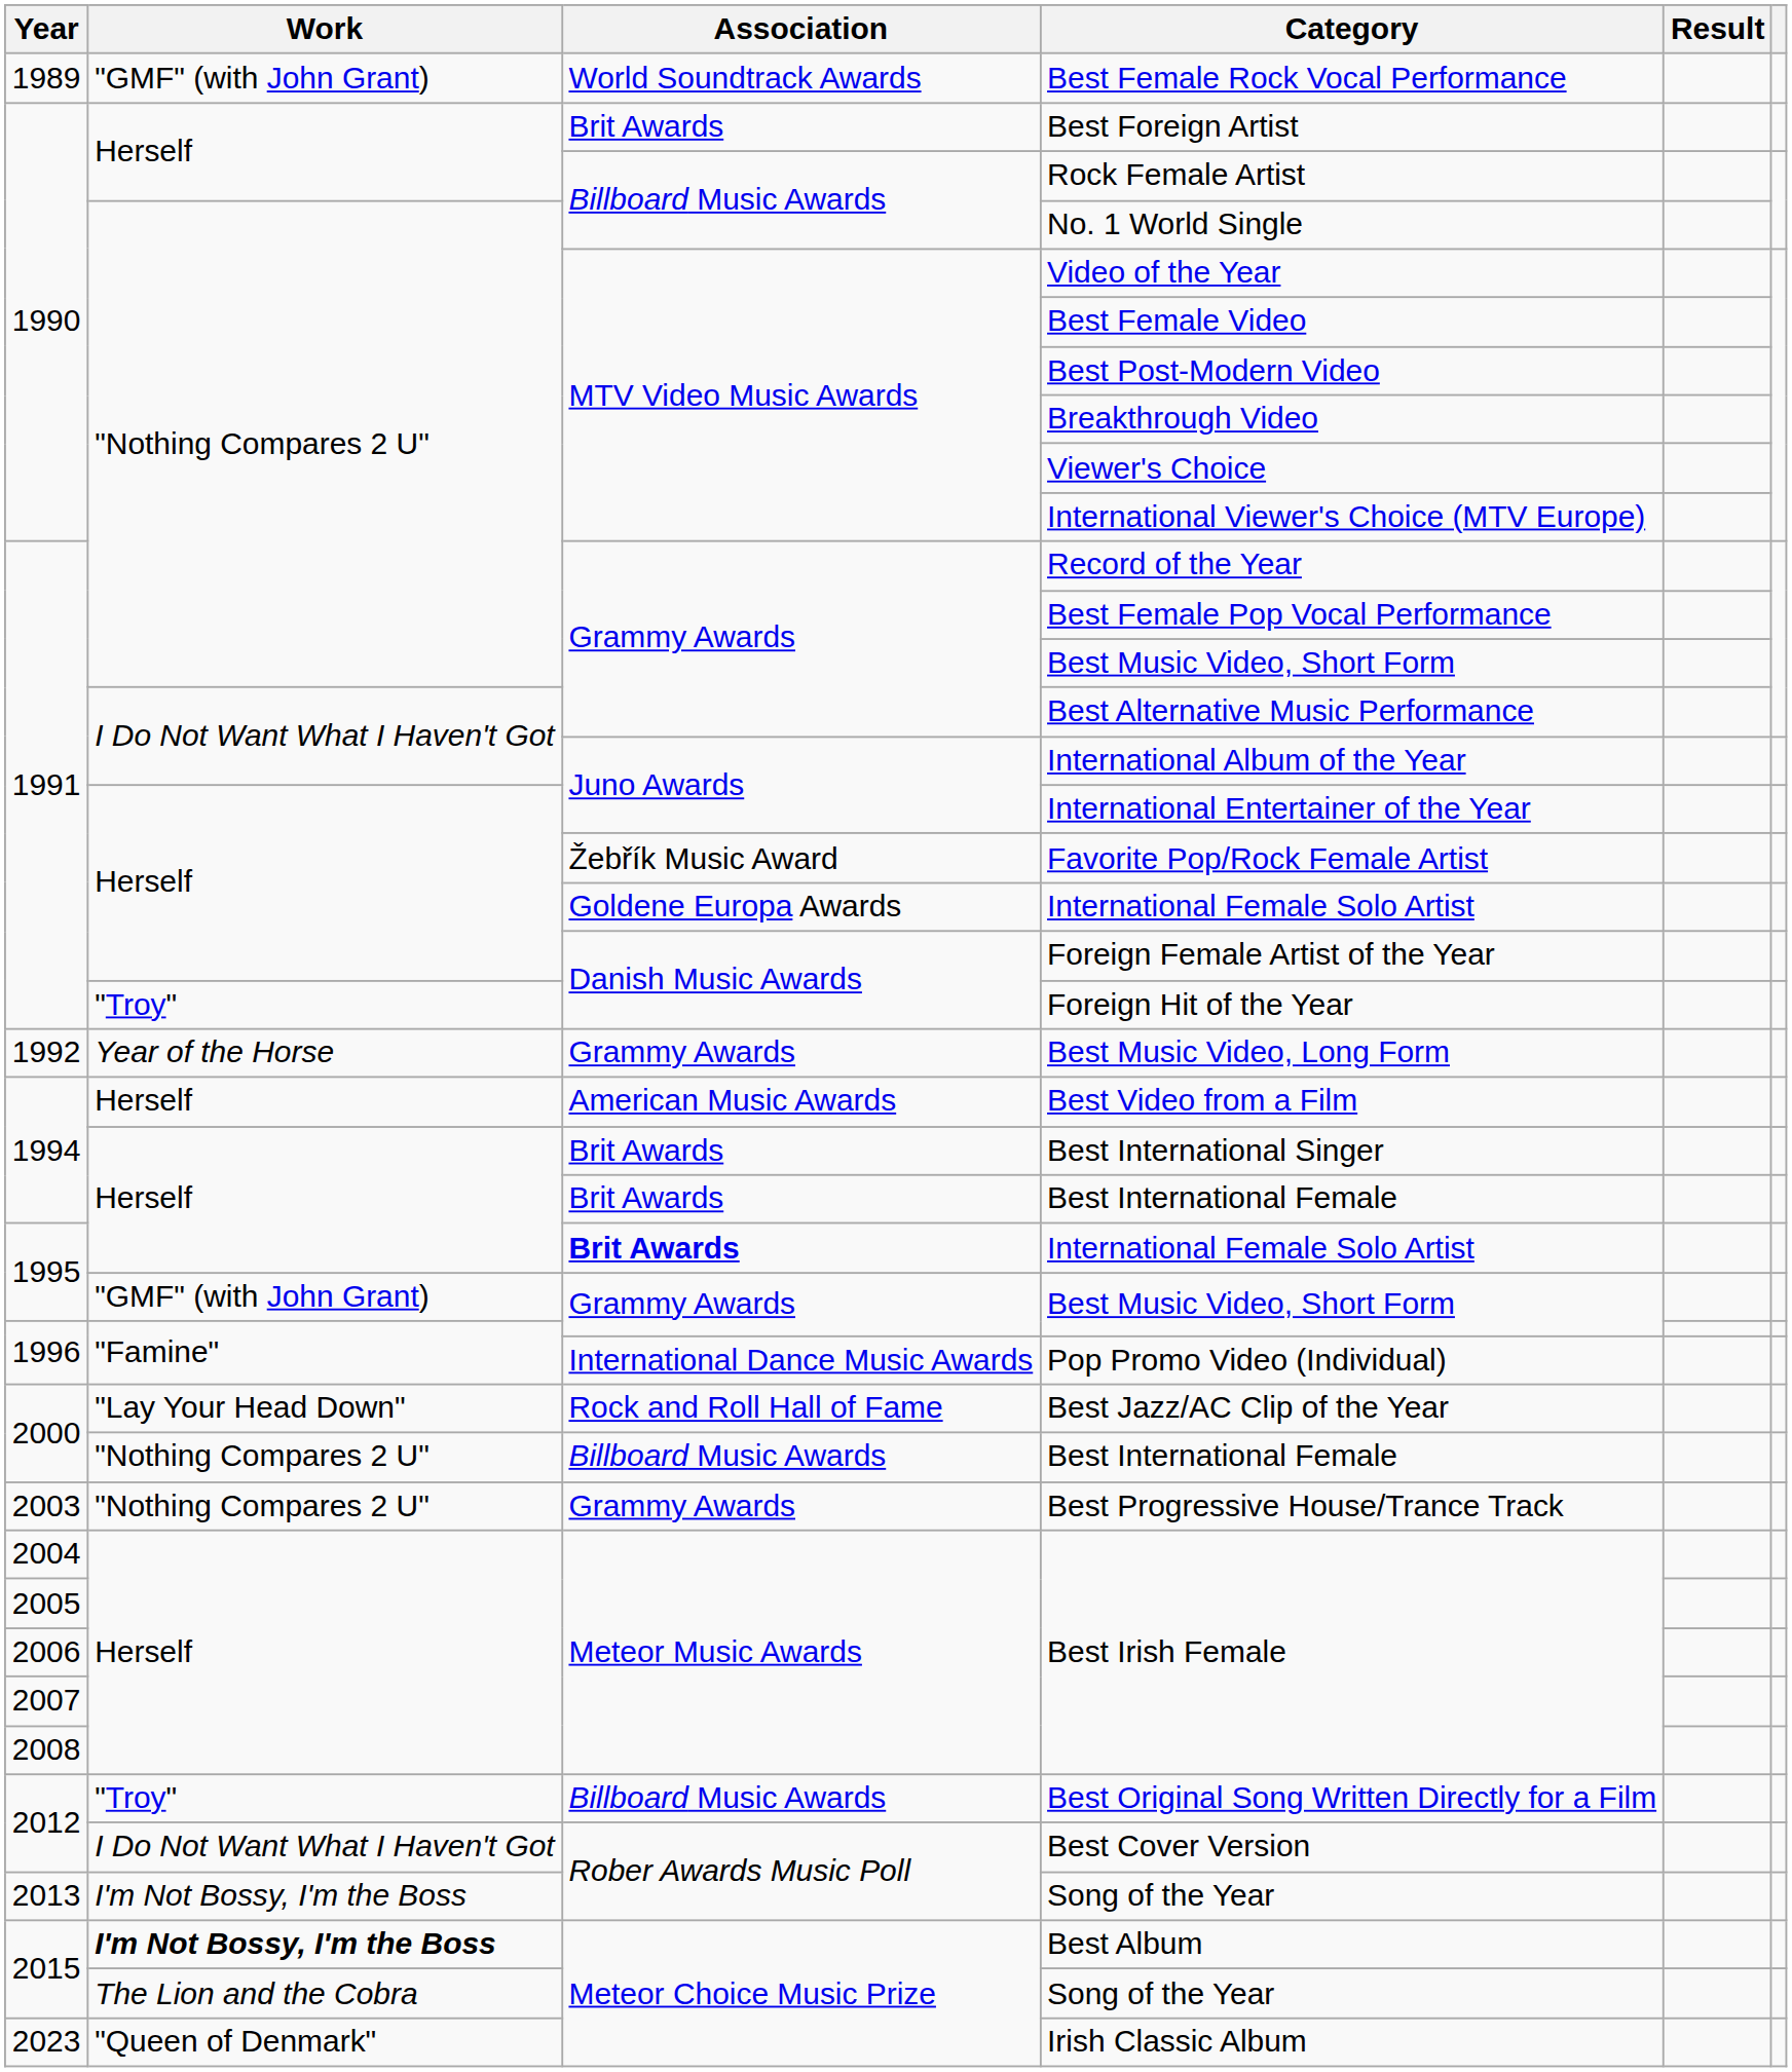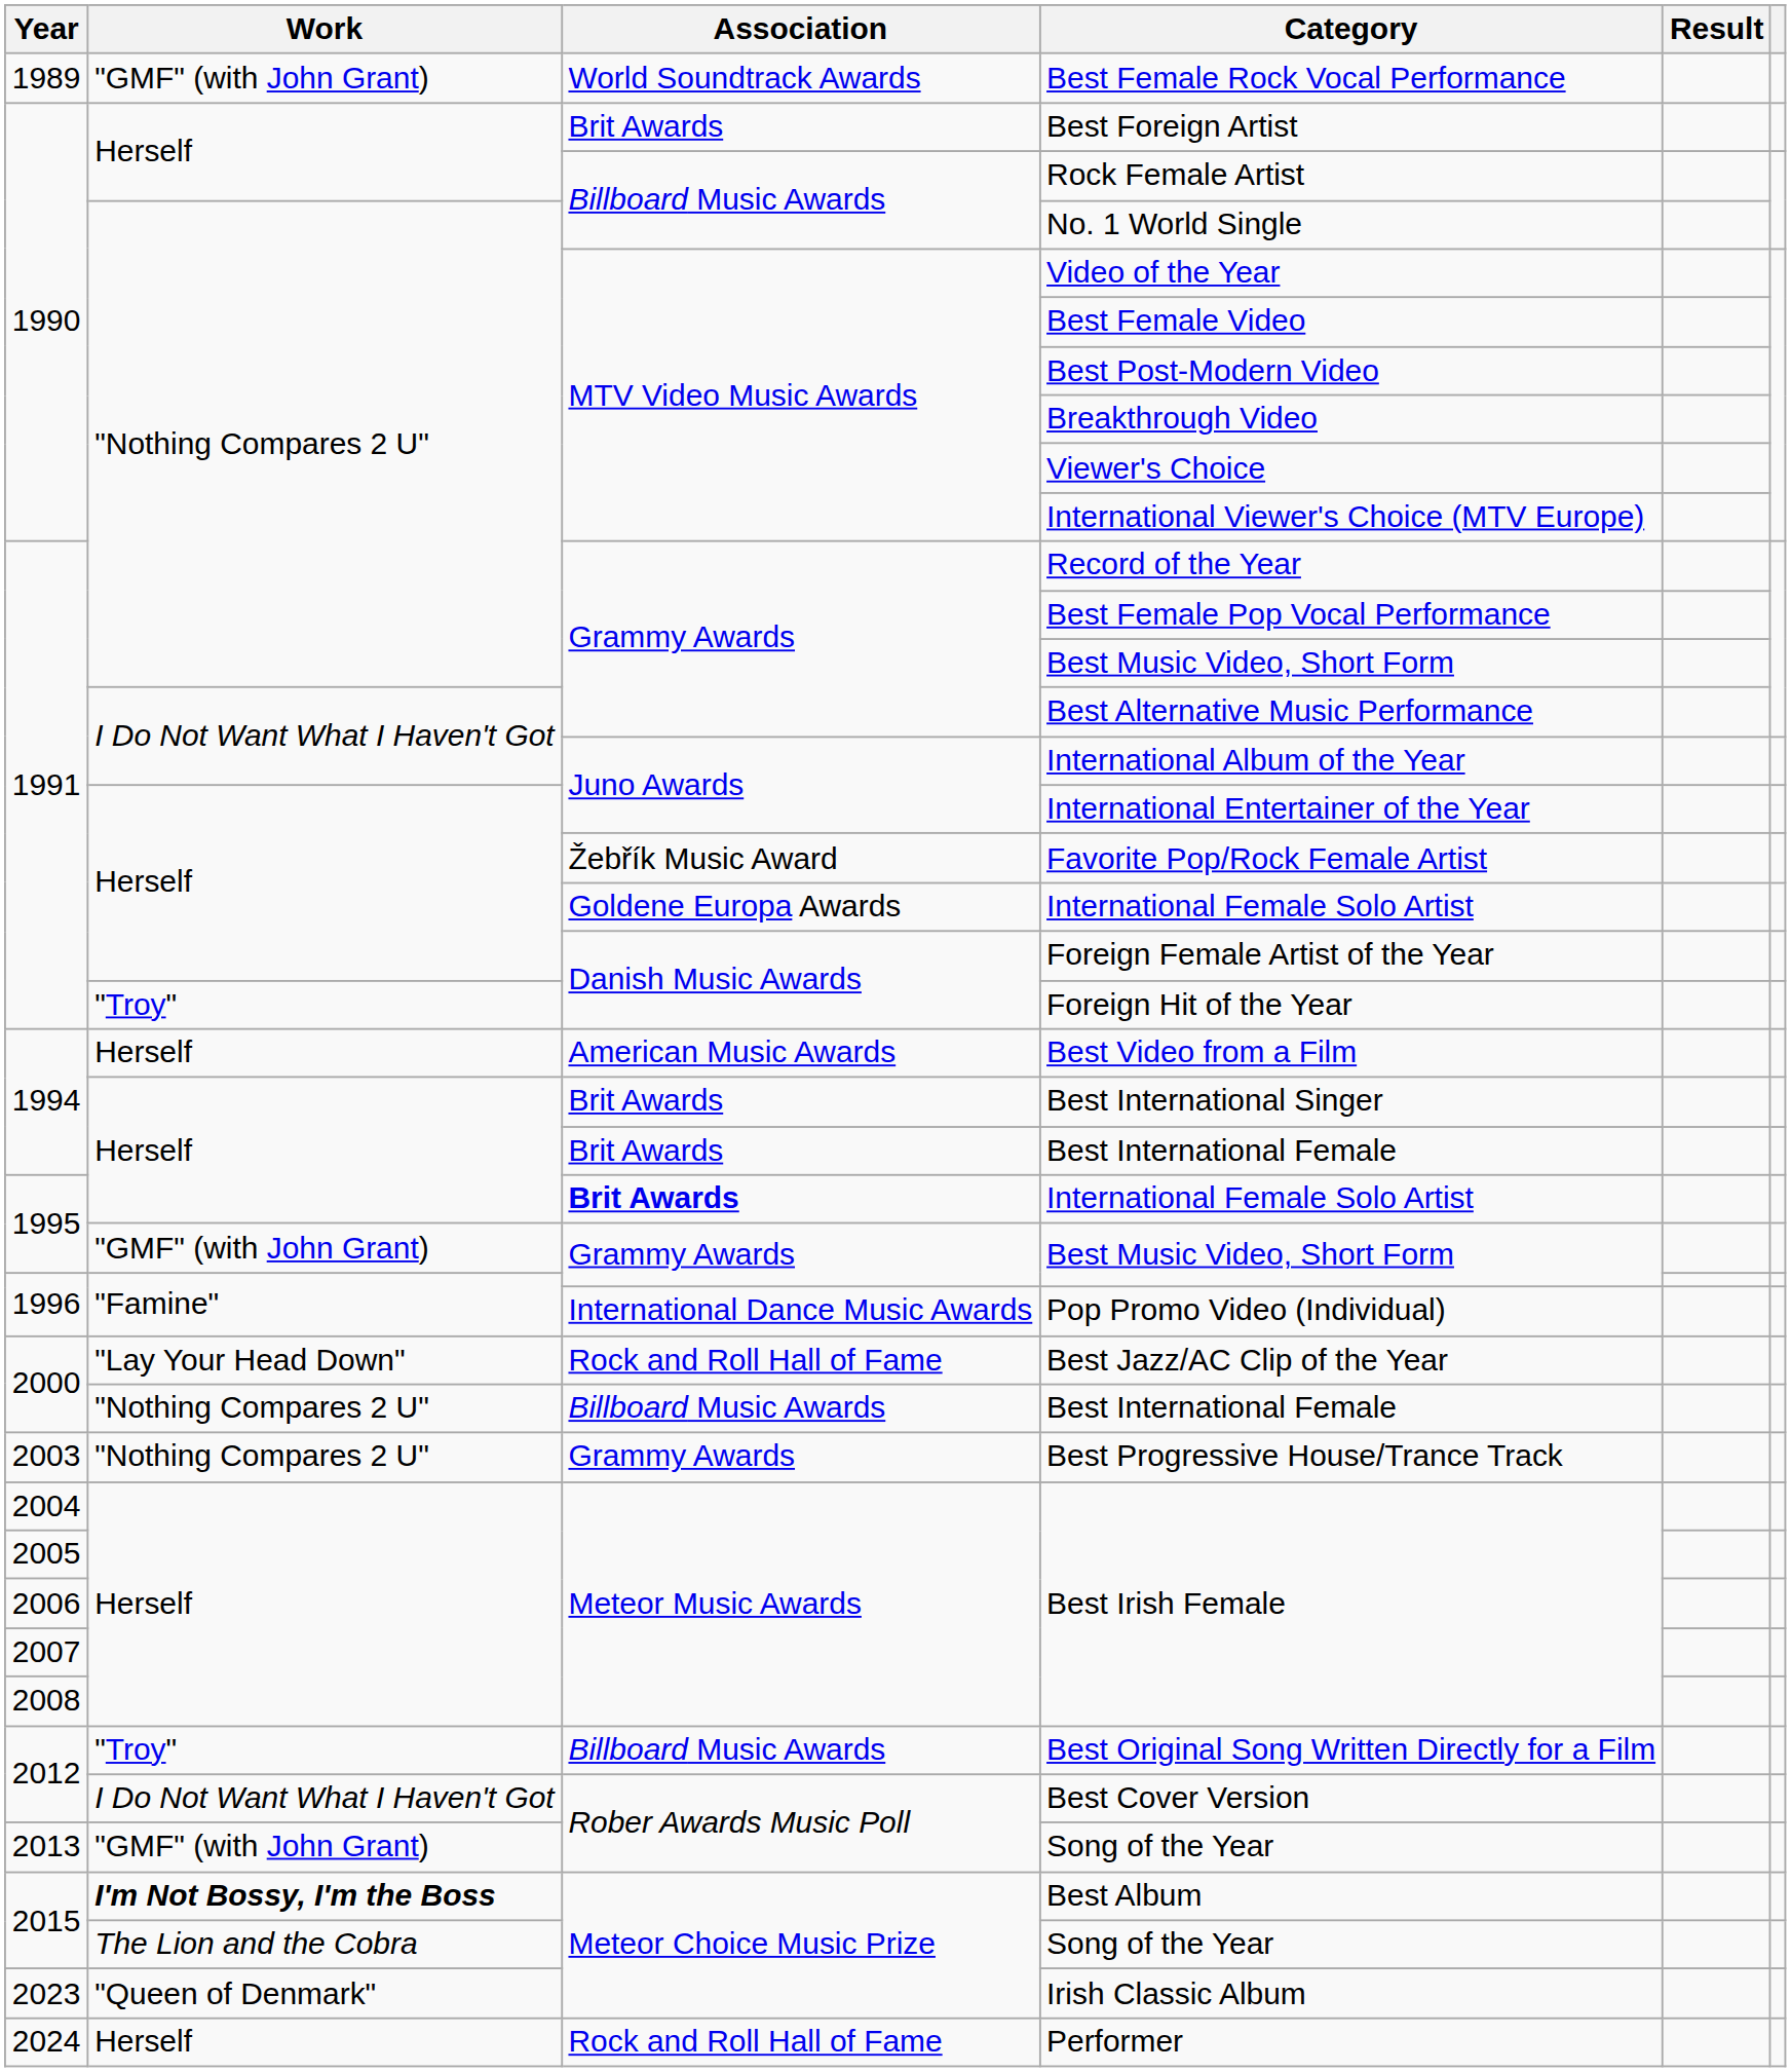 <table class="wikitable sortable">
 <tr>
 <th scope="col">Year</th>
 <th scope="col">Work</th>
 <th scope="col">Association</th>
 <th scope="col">Category</th>
 <th scope="col">Result</th>
 <th scope="col" class="unsortable"></th>
 </tr>
 <tr>
 <td>1989</td>
 <td>"GMF" (with <a href='#'>John Grant</a>)</td>
 <td><a href='#'>World Soundtrack Awards</a></td>
 <td><a href='#'>Best Female Rock Vocal Performance</a></td>
 <td></td>
 <td style="text-align:center;"></td>
 </tr>
 <tr>
 <td rowspan="9">1990</td>
 <td rowspan="2">Herself</td>
 <td><a href='#'>Brit Awards</a></td>
 <td>Best Foreign Artist</td>
 <td></td>
 <td style="text-align:center;"></td>
 </tr>
 <tr>
 <td rowspan="2"><a href='#'><em>Billboard</em> Music Awards</a></td>
 <td>Rock Female Artist</td>
 <td></td>
 <td style="text-align:center;" rowspan="2"></td>
 </tr>
 <tr>
 <td rowspan="10">"Nothing Compares 2 U"</td>
 <td>No. 1 World Single</td>
 <td></td>
 </tr>
 <tr>
 <td rowspan="6"><a href='#'>MTV Video Music Awards</a></td>
 <td><a href='#'>Video of the Year</a></td>
 <td></td>
 <td style="text-align:center;" rowspan="6"></td>
 </tr>
 <tr>
 <td><a href='#'>Best Female Video</a></td>
 <td></td>
 </tr>
 <tr>
 <td><a href='#'>Best Post-Modern Video</a></td>
 <td></td>
 </tr>
 <tr>
 <td><a href='#'>Breakthrough Video</a></td>
 <td></td>
 </tr>
 <tr>
 <td><a href='#'>Viewer's Choice</a></td>
 <td></td>
 </tr>
 <tr>
 <td><a href='#'>International Viewer's Choice (MTV Europe)</a></td>
 <td></td>
 </tr>
 <tr>
 <td rowspan="10">1991</td>
 <td rowspan="4"><a href='#'>Grammy Awards</a></td>
 <td><a href='#'>Record of the Year</a></td>
 <td></td>
 <td style="text-align:center;" rowspan="4"></td>
 </tr>
 <tr>
 <td><a href='#'>Best Female Pop Vocal Performance</a></td>
 <td></td>
 </tr>
 <tr>
 <td><a href='#'>Best Music Video, Short Form</a></td>
 <td></td>
 </tr>
 <tr>
 <td rowspan="2"><em>I Do Not Want What I Haven't Got</em></td>
 <td><a href='#'>Best Alternative Music Performance</a></td>
 <td></td>
 </tr>
 <tr>
 <td rowspan="2"><a href='#'>Juno Awards</a></td>
 <td><a href='#'>International Album of the Year</a></td>
 <td></td>
 <td style="text-align:center;"></td>
 </tr>
 <tr>
 <td rowspan="4">Herself</td>
 <td><a href='#'>International Entertainer of the Year</a></td>
 <td></td>
 <td style="text-align:center;"></td>
 </tr>
 <tr>
 <td>Žebřík Music Award</td>
 <td><a href='#'>Favorite Pop/Rock Female Artist</a></td>
 <td></td>
 <td style="text-align:center;"></td>
 </tr>
 <tr>
 <td><a href='#'>Goldene Europa</a> Awards</td>
 <td><a href='#'>International Female Solo Artist</a></td>
 <td></td>
 <td style="text-align:center;"></td>
 </tr>
 <tr>
 <td rowspan="2"><a href='#'>Danish Music Awards</a></td>
 <td>Foreign Female Artist of the Year</td>
 <td></td>
 <td></td>
 </tr>
 <tr>
 <td>"<a href='#'>Troy</a>"</td>
 <td>Foreign Hit of the Year</td>
 <td></td>
 <td></td>
 </tr>
 <tr>
-<td>1992</td>
-<td><em>Year of the Horse</em></td>
-<td><a href='#'>Grammy Awards</a></td>
-<td><a href='#'>Best Music Video, Long Form</a></td>
-<td></td>
-<td style="text-align:center;"></td>
-</tr>
-<tr>
 <td rowspan="3">1994</td>
 <td>Herself</td>
 <td><a href='#'>American Music Awards</a></td>
 <td><a href='#'>Best Video from a Film</a></td>
 <td></td>
 <td style="text-align:center;"></td>
 </tr>
 <tr>
 <td rowspan="3">Herself</td>
 <td><a href='#'>Brit Awards</a></td>
 <td>Best International Singer</td>
 <td></td>
 <td style="text-align:center;"></td>
 </tr>
 <tr>
 <td><a href='#'>Brit Awards</a></td>
 <td>Best International Female</td>
 <td></td>
 <td style="text-align:center;"></td>
 </tr>
 <tr>
 <td rowspan="2">1995</td>
 <td><strong><a href='#'>Brit Awards</a></strong></td>
 <td><a href='#'>International Female Solo Artist</a></td>
 <td></td>
 <td style="text-align:center;"></td>
 </tr>
 <tr>
 <td>"GMF" (with <a href='#'>John Grant</a>)</td>
 <td rowspan=2><a href='#'>Grammy Awards</a></td>
 <td rowspan=2><a href='#'>Best Music Video, Short Form</a></td>
 <td></td>
 <td style="text-align:center;"></td>
 </tr>
 <tr>
 <td rowspan="2">1996</td>
 <td rowspan=2>"Famine"</td>
 <td></td>
 <td style="text-align:center;"></td>
 </tr>
 <tr>
 <td><a href='#'>International Dance Music Awards</a></td>
 <td>Pop Promo Video (Individual)</td>
 <td></td>
 <td style="text-align:center;"></td>
 </tr>
 <tr>
 <td rowspan="2">2000</td>
 <td>"Lay Your Head Down"</td>
 <td><a href='#'>Rock and Roll Hall of Fame</a></td>
 <td>Best Jazz/AC Clip of the Year</td>
 <td></td>
 <td style="text-align:center;"></td>
 </tr>
 <tr>
 <td>"Nothing Compares 2 U"</td>
 <td><a href='#'><em>Billboard</em> Music Awards</a></td>
 <td>Best International Female</td>
 <td></td>
 <td style="text-align:center;"></td>
 </tr>
 <tr>
 <td>2003</td>
 <td>"Nothing Compares 2 U"</td>
 <td><a href='#'>Grammy Awards</a></td>
 <td>Best Progressive House/Trance Track</td>
 <td></td>
 <td style="text-align:center;"></td>
 </tr>
 <tr>
 <td>2004</td>
 <td rowspan="5">Herself</td>
 <td rowspan="5"><a href='#'>Meteor Music Awards</a></td>
 <td rowspan="5">Best Irish Female</td>
 <td></td>
 <td style="text-align:center;"></td>
 </tr>
 <tr>
 <td>2005</td>
 <td></td>
 <td style="text-align:center;"></td>
 </tr>
 <tr>
 <td>2006</td>
 <td></td>
 <td style="text-align:center;"></td>
 </tr>
 <tr>
 <td>2007</td>
 <td></td>
 <td style="text-align:center;"></td>
 </tr>
 <tr>
 <td>2008</td>
 <td></td>
 <td style="text-align:center;"></td>
 </tr>
 <tr>
 <td rowspan="2">2012</td>
 <td>"<a href='#'>Troy</a>"</td>
 <td><a href='#'><em>Billboard</em> Music Awards</a></td>
 <td><a href='#'>Best Original Song Written Directly for a Film</a></td>
 <td></td>
 <td style="text-align:center;"></td>
 </tr>
 <tr>
 <td><em>I Do Not Want What I Haven't Got</em></td>
 <td rowspan="2"><em>Rober Awards Music Poll</em></td>
 <td>Best Cover Version</td>
 <td></td>
 <td style="text-align:center;"></td>
 </tr>
 <tr>
 <td>2013</td>
-<td><em>I'm Not Bossy, I'm the Boss</em></td>
+<td>"GMF" (with <a href='#'>John Grant</a>)</td>
 <td>Song of the Year</td>
 <td></td>
 <td style="text-align:center;"></td>
 </tr>
 <tr>
 <td rowspan="2">2015</td>
 <td><strong><em>I'm Not Bossy, I'm the Boss</em></strong></td>
 <td rowspan="3"><a href='#'>Meteor Choice Music Prize</a></td>
 <td>Best Album</td>
 <td></td>
 <td style="text-align:center;"></td>
 </tr>
 <tr>
 <td><em>The Lion and the Cobra</em></td>
 <td>Song of the Year</td>
 <td></td>
 <td style="text-align:center;"></td>
 </tr>
 <tr>
 <td>2023</td>
 <td>"Queen of Denmark"</td>
 <td>Irish Classic Album</td>
 <td></td>
 <td style="text-align:center;"></td>
 </tr>
+<tr>
+<td>2024</td>
+<td>Herself</td>
+<td><a href='#'>Rock and Roll Hall of Fame</a></td>
+<td>Performer</td>
+<td></td>
+<td style="text-align:center;"></td>
+</tr>
 </table>
